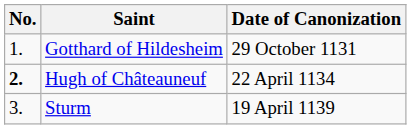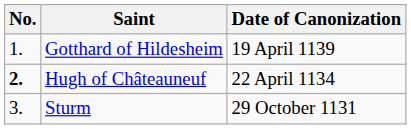 <table class="wikitable">
 <tr>
 <th>No.</th>
 <th>Saint</th>
 <th>Date of Canonization</th>
 </tr>
 <tr>
 <td>1.</td>
 <td><a href='#'>Gotthard of Hildesheim</a></td>
-<td>29 October 1131</td>
+<td>19 April 1139</td>
 </tr>
 <tr>
 <td><strong>2.</strong></td>
 <td><a href='#'>Hugh of Châteauneuf</a></td>
 <td>22 April 1134</td>
 </tr>
 <tr>
 <td>3.</td>
 <td><a href='#'>Sturm</a></td>
-<td>19 April 1139</td>
+<td>29 October 1131</td>
 </tr>
 </table>
